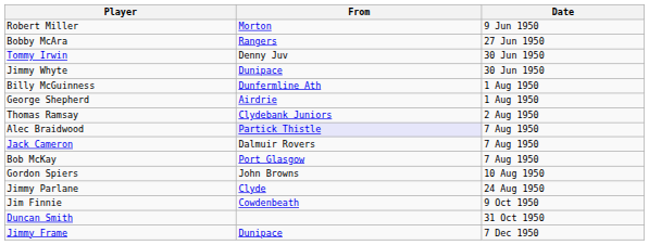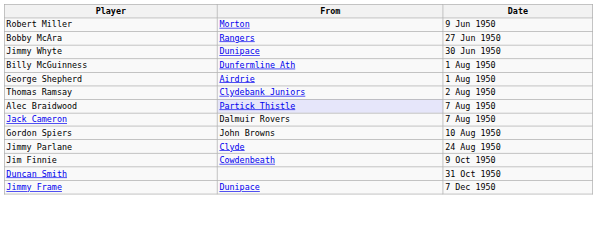 <table class="wikitable" style="text-align:center; font-size:95%;width:98%; text-align:left">
 <tr>
 <th>Player</th>
 <th>From</th>
 <th>Date</th>
 </tr>
 <tr>
 <td> Robert Miller</td>
 <td> <a href='#'>Morton</a></td>
 <td>9 Jun 1950</td>
 </tr>
 <tr>
 <td> Bobby McAra</td>
 <td> <a href='#'>Rangers</a></td>
 <td>27 Jun 1950</td>
-</tr>
-<tr>
-<td> <a href='#'>Tommy Irwin</a></td>
-<td> Denny Juv</td>
-<td>30 Jun 1950</td>
 </tr>
 <tr>
 <td> Jimmy Whyte</td>
 <td> <a href='#'>Dunipace</a></td>
 <td>30 Jun 1950</td>
 </tr>
 <tr>
 <td> Billy McGuinness</td>
 <td> <a href='#'>Dunfermline Ath</a></td>
 <td>1 Aug 1950</td>
 </tr>
 <tr>
 <td> George Shepherd</td>
 <td> <a href='#'>Airdrie</a></td>
 <td>1 Aug 1950</td>
 </tr>
 <tr>
 <td> Thomas Ramsay</td>
 <td> <a href='#'>Clydebank Juniors</a></td>
 <td>2 Aug 1950</td>
 </tr>
 <tr>
 <td> Alec Braidwood</td>
 <td style="background: lavender;"> <a href='#'>Partick Thistle</a></td>
 <td>7 Aug 1950</td>
 </tr>
 <tr>
 <td> <a href='#'>Jack Cameron</a></td>
 <td> Dalmuir Rovers</td>
 <td>7 Aug 1950</td>
 </tr>
 <tr>
-<td> Bob McKay</td>
-<td> <a href='#'>Port Glasgow</a></td>
-<td>7 Aug 1950</td>
-</tr>
-<tr>
 <td> Gordon Spiers</td>
 <td> John Browns</td>
 <td>10 Aug 1950</td>
 </tr>
 <tr>
 <td> Jimmy Parlane</td>
 <td> <a href='#'>Clyde</a></td>
 <td>24 Aug 1950</td>
 </tr>
 <tr>
 <td> Jim Finnie</td>
 <td> <a href='#'>Cowdenbeath</a></td>
 <td>9 Oct 1950</td>
 </tr>
 <tr>
 <td> <a href='#'>Duncan Smith</a></td>
 <td></td>
 <td>31 Oct 1950</td>
 </tr>
 <tr>
 <td> <a href='#'>Jimmy Frame</a></td>
 <td> <a href='#'>Dunipace</a></td>
 <td>7 Dec 1950</td>
 </tr>
 </table>
